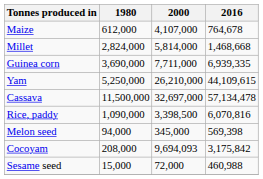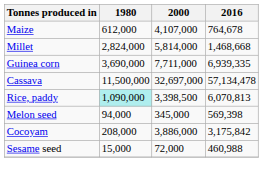 <table class="wikitable">
 <tr>
 <th>Tonnes produced in</th>
 <th>1980</th>
 <th>2000</th>
 <th>2016</th>
 </tr>
 <tr>
 <td><a href='#'>Maize</a></td>
 <td>612,000</td>
 <td>4,107,000</td>
 <td>764,678</td>
 </tr>
 <tr>
 <td><a href='#'>Millet</a></td>
 <td>2,824,000</td>
 <td>5,814,000</td>
 <td>1,468,668</td>
 </tr>
 <tr>
 <td><a href='#'>Guinea corn</a></td>
 <td>3,690,000</td>
 <td>7,711,000</td>
 <td>6,939,335</td>
 </tr>
 <tr>
-<td><a href='#'>Yam</a></td>
-<td>5,250,000</td>
-<td>26,210,000</td>
-<td>44,109,615</td>
-</tr>
-<tr>
 <td><a href='#'>Cassava</a></td>
 <td>11,500,000</td>
 <td>32,697,000</td>
 <td>57,134,478</td>
 </tr>
 <tr>
 <td><a href='#'>Rice, paddy</a></td>
-<td>1,090,000</td>
+<td style="background: paleturquoise;">1,090,000</td>
 <td>3,398,500</td>
-<td>6,070,816</td>
+<td>6,070,813</td>
 </tr>
 <tr>
 <td><a href='#'>Melon seed</a></td>
 <td>94,000</td>
 <td>345,000</td>
 <td>569,398</td>
 </tr>
 <tr>
 <td><a href='#'>Cocoyam</a></td>
 <td>208,000</td>
-<td>9,694,093</td>
+<td>3,886,000</td>
 <td>3,175,842</td>
 </tr>
 <tr>
 <td><a href='#'>Sesame</a> seed</td>
 <td>15,000</td>
 <td>72,000</td>
 <td>460,988</td>
 </tr>
 <tr>
 </tr>
 </table>
